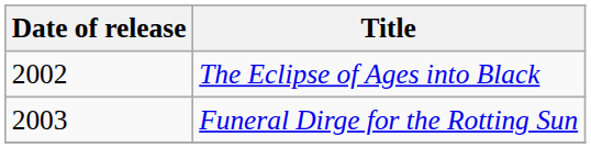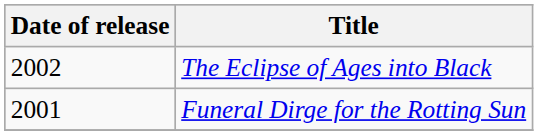 <table class="wikitable" style="font-size: 95%;">
 <tr>
 <th>Date of release</th>
 <th>Title</th>
 </tr>
 <tr>
 <td>2002</td>
 <td><em><a href='#'>The Eclipse of Ages into Black</a></em></td>
 </tr>
 <tr>
-<td>2003</td>
+<td>2001</td>
 <td><em><a href='#'>Funeral Dirge for the Rotting Sun</a></em></td>
 </tr>
 <tr>
 </tr>
 </table>
